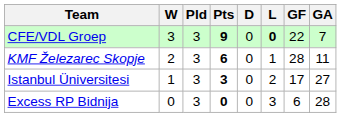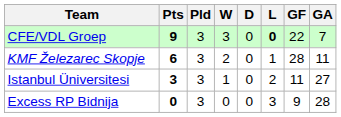 <table class="wikitable" style="text-align: center;">
 <tr>
 <th width="175">Team</th>
+<th width="20">Pts</th>
+<th width="20">Pld</th>
 <th width="20">W</th>
-<th width="20">Pld</th>
-<th width="20">Pts</th>
 <th width="20">D</th>
 <th width="20">L</th>
 <th width="20">GF</th>
 <th width="20">GA</th>
 </tr>
 <tr bgcolor=ccffcc>
 <td align="left"> <a href='#'>CFE/VDL Groep</a></td>
+<td><strong>9</strong></td>
 <td>3</td>
 <td>3</td>
-<td><strong>9</strong></td>
 <td>0</td>
 <td><strong>0</strong></td>
 <td>22</td>
 <td>7</td>
 </tr>
 <tr bgcolor=ffffff>
 <td align="left"><em> <a href='#'>KMF Železarec Skopje</a></em></td>
+<td><strong>6</strong></td>
+<td>3</td>
 <td>2</td>
-<td>3</td>
-<td><strong>6</strong></td>
 <td>0</td>
 <td>1</td>
 <td>28</td>
 <td>11</td>
 </tr>
 <tr bgcolor=ffffff>
 <td align="left"> <a href='#'>Istanbul Üniversitesi</a></td>
+<td><strong>3</strong></td>
+<td>3</td>
 <td>1</td>
-<td>3</td>
-<td><strong>3</strong></td>
 <td>0</td>
 <td>2</td>
-<td>17</td>
+<td>11</td>
 <td>27</td>
 </tr>
 <tr bgcolor=ffffff>
 <td align="left"> <a href='#'>Excess RP Bidnija</a></td>
+<td><strong>0</strong></td>
+<td>3</td>
+<td>0</td>
 <td>0</td>
 <td>3</td>
-<td><strong>0</strong></td>
-<td>0</td>
-<td>3</td>
-<td>6</td>
+<td>9</td>
 <td>28</td>
 </tr>
 </table>
